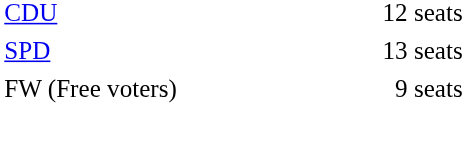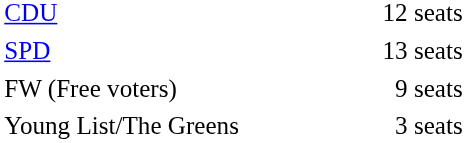 <table cellpadding="2" style="width:300px; text-align:right; white-space:nowrap;">
 <tr>
 <td style="text-align:left;"><a href='#'>CDU</a></td>
 <td>12 seats</td>
 </tr>
 <tr>
 <td style="text-align:left;"><a href='#'>SPD</a></td>
 <td>13 seats</td>
 </tr>
 <tr>
 <td style="text-align:left;">FW (Free voters)</td>
 <td>9 seats</td>
 </tr>
+<tr>
+<td style="text-align:left;">Young List/The Greens</td>
+<td>3 seats</td>
+</tr>
 </table>
